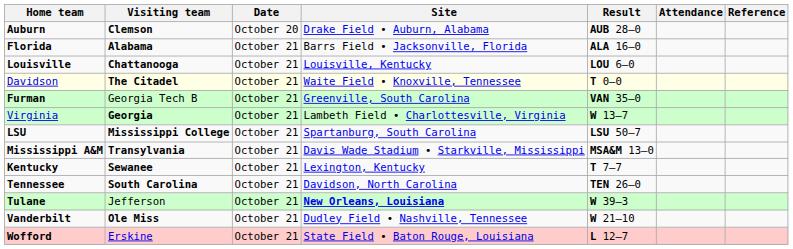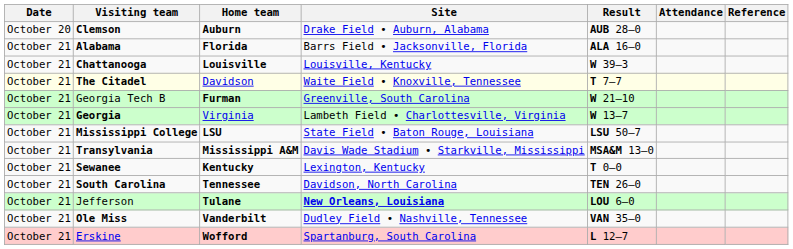 <table class="wikitable" style="font-size:95%;">
 <tr>
+<th>Date</th>
+<th>Visiting team</th>
 <th>Home team</th>
-<th>Visiting team</th>
-<th>Date</th>
 <th>Site</th>
 <th>Result</th>
 <th>Attendance</th>
 <th class="unsortable">Reference</th>
 </tr>
 <tr bgcolor=>
+<td>October 20</td>
+<td><strong>Clemson</strong></td>
 <td><strong>Auburn</strong></td>
-<td><strong>Clemson</strong></td>
-<td>October 20</td>
 <td><a href='#'>Drake Field</a> • <a href='#'>Auburn, Alabama</a></td>
 <td><strong>AUB</strong> 28–0</td>
 <td></td>
 <td></td>
 </tr>
 <tr bgcolor=>
+<td>October 21</td>
+<td><strong>Alabama</strong></td>
 <td><strong>Florida</strong></td>
-<td><strong>Alabama</strong></td>
-<td>October 21</td>
 <td>Barrs Field • <a href='#'>Jacksonville, Florida</a></td>
 <td><strong>ALA</strong> 16–0</td>
 <td></td>
 <td></td>
 </tr>
 <tr bgcolor=>
+<td>October 21</td>
+<td><strong>Chattanooga</strong></td>
 <td><strong>Louisville</strong></td>
-<td><strong>Chattanooga</strong></td>
-<td>October 21</td>
 <td><a href='#'>Louisville, Kentucky</a></td>
-<td><strong>LOU</strong> 6–0</td>
+<td><strong>W</strong> 39–3</td>
 <td></td>
 <td></td>
 </tr>
 <tr bgcolor=ffffe6>
+<td>October 21</td>
+<td><strong>The Citadel</strong></td>
 <td><a href='#'>Davidson</a></td>
-<td><strong>The Citadel</strong></td>
-<td>October 21</td>
 <td><a href='#'>Waite Field</a> • <a href='#'>Knoxville, Tennessee</a></td>
-<td><strong>T</strong> 0–0</td>
+<td><strong>T</strong> 7–7</td>
 <td></td>
 <td></td>
 </tr>
 <tr bgcolor=ccffcc>
+<td>October 21</td>
+<td>Georgia Tech B</td>
 <td><strong>Furman</strong></td>
-<td>Georgia Tech B</td>
-<td>October 21</td>
 <td><a href='#'>Greenville, South Carolina</a></td>
-<td><strong>VAN</strong> 35–0</td>
+<td><strong>W</strong> 21–10</td>
 <td></td>
 <td></td>
 </tr>
 <tr bgcolor=ccffcc>
+<td>October 21</td>
+<td><strong>Georgia</strong></td>
 <td><a href='#'>Virginia</a></td>
-<td><strong>Georgia</strong></td>
-<td>October 21</td>
 <td>Lambeth Field • <a href='#'>Charlottesville, Virginia</a></td>
 <td><strong>W</strong> 13–7</td>
 <td></td>
 <td></td>
 </tr>
 <tr bgcolor=>
+<td>October 21</td>
+<td><strong>Mississippi College</strong></td>
 <td><strong>LSU</strong></td>
-<td><strong>Mississippi College</strong></td>
-<td>October 21</td>
-<td><a href='#'>Spartanburg, South Carolina</a></td>
+<td><a href='#'>State Field</a> • <a href='#'>Baton Rouge, Louisiana</a></td>
 <td><strong>LSU</strong> 50–7</td>
 <td></td>
 <td></td>
 </tr>
 <tr bgcolor=>
+<td>October 21</td>
+<td><strong>Transylvania</strong></td>
 <td><strong>Mississippi A&M</strong></td>
-<td><strong>Transylvania</strong></td>
-<td>October 21</td>
 <td><a href='#'>Davis Wade Stadium</a> • <a href='#'>Starkville, Mississippi</a></td>
 <td><strong>MSA&M</strong> 13–0</td>
 <td></td>
 <td></td>
 </tr>
 <tr bgcolor=>
+<td>October 21</td>
+<td><strong>Sewanee</strong></td>
 <td><strong>Kentucky</strong></td>
-<td><strong>Sewanee</strong></td>
-<td>October 21</td>
 <td><a href='#'>Lexington, Kentucky</a></td>
-<td><strong>T</strong> 7–7</td>
+<td><strong>T</strong> 0–0</td>
 <td></td>
 <td></td>
 </tr>
 <tr bgcolor=>
+<td>October 21</td>
+<td><strong>South Carolina</strong></td>
 <td><strong>Tennessee</strong></td>
-<td><strong>South Carolina</strong></td>
-<td>October 21</td>
 <td><a href='#'>Davidson, North Carolina</a></td>
 <td><strong>TEN</strong> 26–0</td>
 <td></td>
 <td></td>
 </tr>
 <tr bgcolor=ccffcc>
+<td>October 21</td>
+<td>Jefferson</td>
 <td><strong>Tulane</strong></td>
-<td>Jefferson</td>
-<td>October 21</td>
 <td><strong><a href='#'>New Orleans, Louisiana</a></strong></td>
-<td><strong>W</strong> 39–3</td>
+<td><strong>LOU</strong> 6–0</td>
 <td></td>
 <td></td>
 </tr>
 <tr bgcolor=>
+<td>October 21</td>
+<td><strong>Ole Miss</strong></td>
 <td><strong>Vanderbilt</strong></td>
-<td><strong>Ole Miss</strong></td>
-<td>October 21</td>
 <td><a href='#'>Dudley Field</a> • <a href='#'>Nashville, Tennessee</a></td>
-<td><strong>W</strong> 21–10</td>
+<td><strong>VAN</strong> 35–0</td>
 <td></td>
 <td></td>
 </tr>
 <tr bgcolor=ffcccc>
+<td>October 21</td>
+<td><a href='#'>Erskine</a></td>
 <td><strong>Wofford</strong></td>
-<td><a href='#'>Erskine</a></td>
-<td>October 21</td>
-<td><a href='#'>State Field</a> • <a href='#'>Baton Rouge, Louisiana</a></td>
+<td><a href='#'>Spartanburg, South Carolina</a></td>
 <td><strong>L</strong> 12–7</td>
 <td></td>
 <td></td>
 </tr>
 </table>
